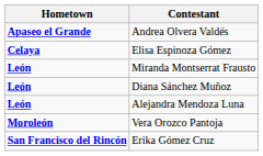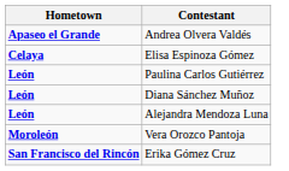 <table class="wikitable sortable" style="font-size: 95%;">
 <tr>
 <th>Hometown</th>
 <th>Contestant</th>
 </tr>
 <tr>
 <td><strong><a href='#'>Apaseo el Grande</a></strong></td>
 <td>Andrea Olvera Valdés</td>
 </tr>
 <tr>
 <td><strong><a href='#'>Celaya</a></strong></td>
 <td>Elisa Espinoza Gómez</td>
 </tr>
 <tr>
 <td><strong><a href='#'>León</a></strong></td>
-<td>Miranda Montserrat Frausto</td>
+<td>Paulina Carlos Gutiérrez</td>
 </tr>
 <tr>
 <td><strong><a href='#'>León</a></strong></td>
 <td>Diana Sánchez Muñoz</td>
 </tr>
 <tr>
 <td><strong><a href='#'>León</a></strong></td>
 <td>Alejandra Mendoza Luna</td>
 </tr>
 <tr>
 <td><strong><a href='#'>Moroleón</a></strong></td>
 <td>Vera Orozco Pantoja</td>
 </tr>
 <tr>
 <td><strong><a href='#'>San Francisco del Rincón</a></strong></td>
 <td>Erika Gómez Cruz</td>
 </tr>
 </table>
